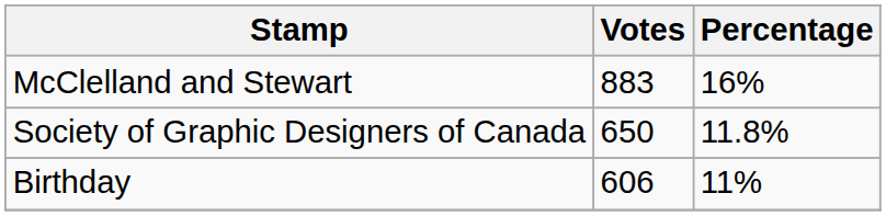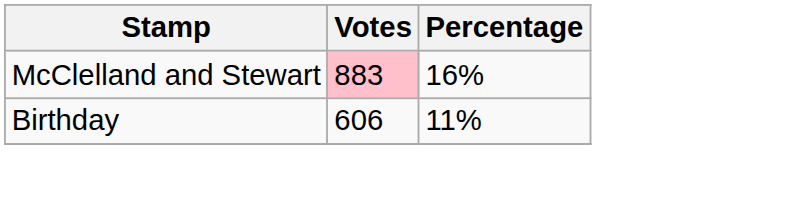 <table class="wikitable sortable">
 <tr>
 <th>Stamp</th>
 <th>Votes</th>
 <th>Percentage</th>
 </tr>
 <tr>
 <td>McClelland and Stewart</td>
-<td>883</td>
+<td style="background: pink;">883</td>
 <td>16%</td>
-</tr>
-<tr>
-<td>Society of Graphic Designers of Canada</td>
-<td>650</td>
-<td>11.8%</td>
 </tr>
 <tr>
 <td>Birthday</td>
 <td>606</td>
 <td>11%</td>
 </tr>
 <tr>
 </tr>
 </table>
